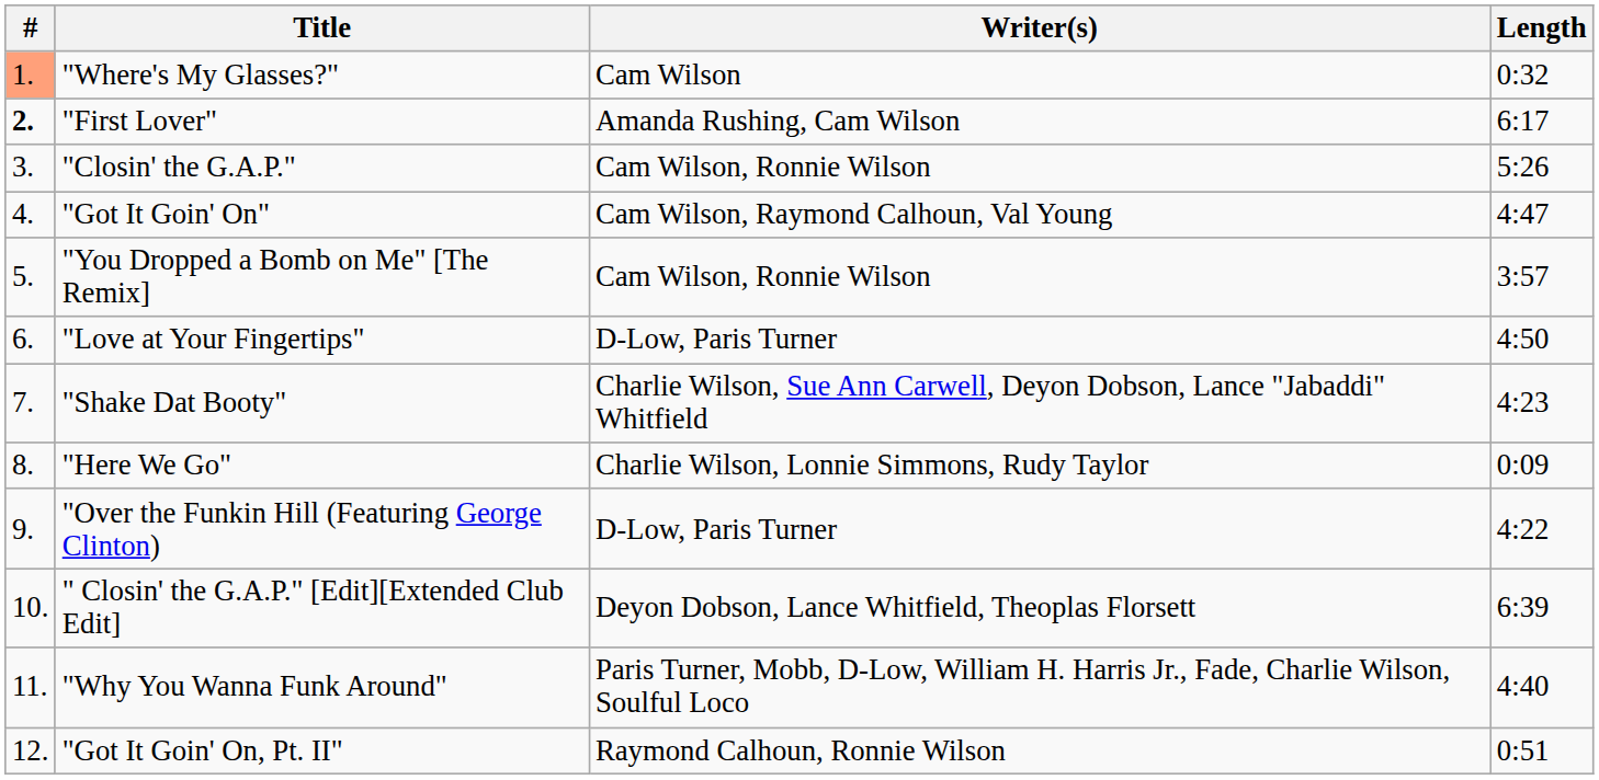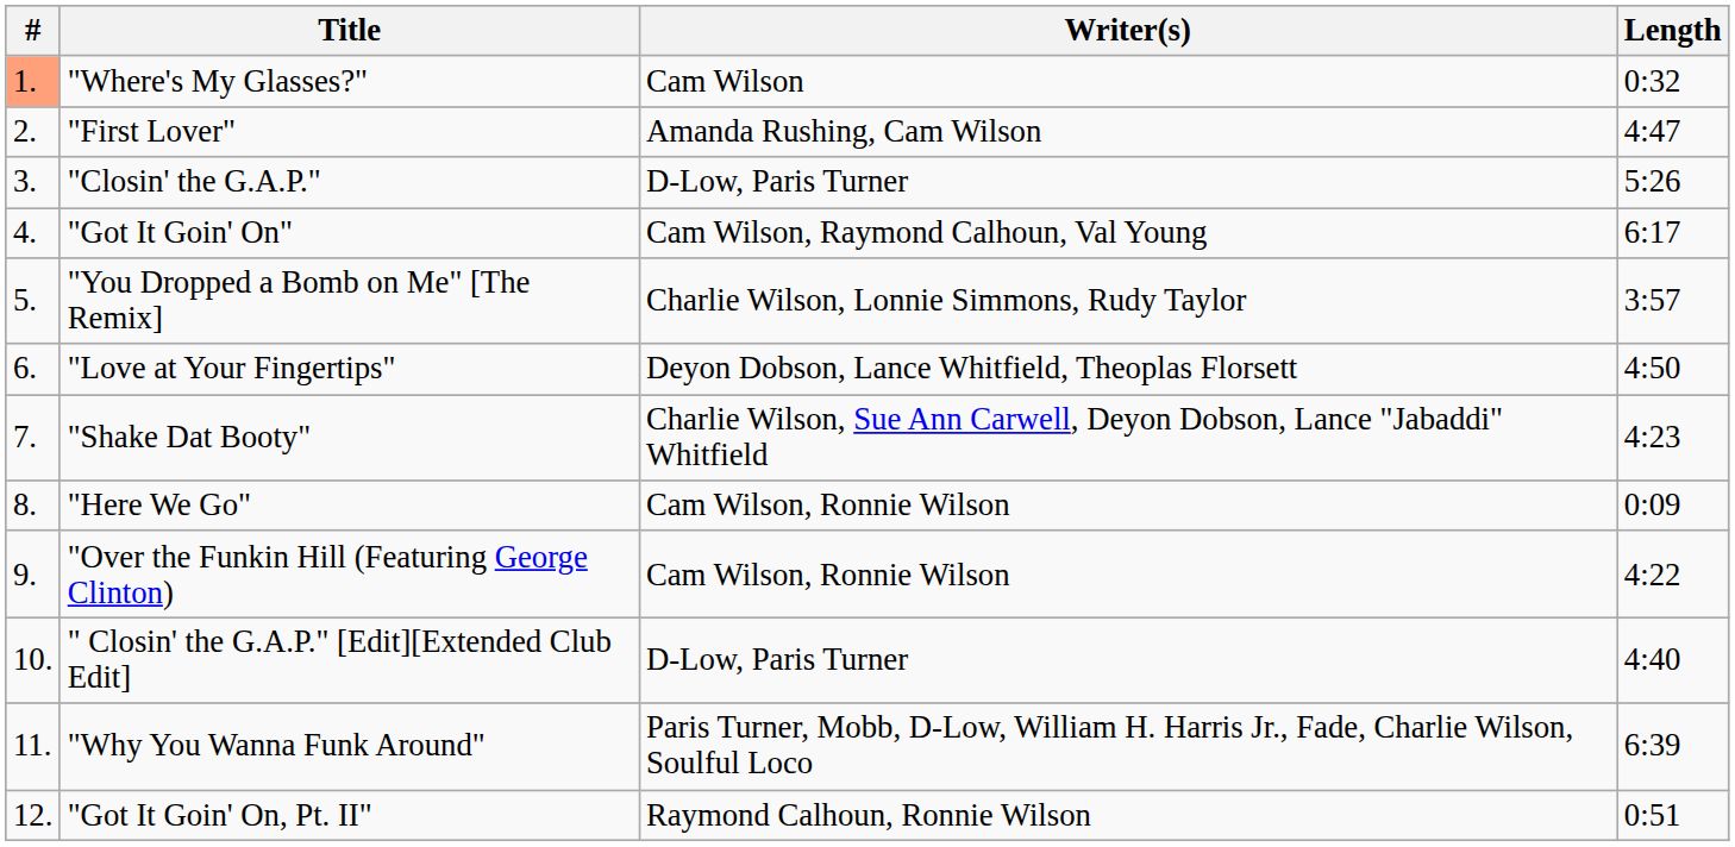 <table class="wikitable">
 <tr>
 <th>#</th>
 <th>Title</th>
 <th>Writer(s)</th>
 <th>Length</th>
 </tr>
 <tr>
 <td style="background: lightsalmon;">1.</td>
 <td>"Where's My Glasses?"</td>
 <td>Cam Wilson</td>
 <td>0:32</td>
 </tr>
 <tr>
-<td><strong>2.</strong></td>
+<td>2.</td>
 <td>"First Lover"</td>
 <td>Amanda Rushing, Cam Wilson</td>
-<td>6:17</td>
+<td>4:47</td>
 </tr>
 <tr>
 <td>3.</td>
 <td>"Closin' the G.A.P."</td>
-<td>Cam Wilson, Ronnie Wilson</td>
+<td>D-Low, Paris Turner</td>
 <td>5:26</td>
 </tr>
 <tr>
 <td>4.</td>
 <td>"Got It Goin' On"</td>
 <td>Cam Wilson, Raymond Calhoun, Val Young</td>
-<td>4:47</td>
+<td>6:17</td>
 </tr>
 <tr>
 <td>5.</td>
 <td>"You Dropped a Bomb on Me" [The Remix]</td>
-<td>Cam Wilson, Ronnie Wilson</td>
+<td>Charlie Wilson, Lonnie Simmons, Rudy Taylor</td>
 <td>3:57</td>
 </tr>
 <tr>
 <td>6.</td>
 <td>"Love at Your Fingertips"</td>
-<td>D-Low, Paris Turner</td>
+<td>Deyon Dobson, Lance Whitfield, Theoplas Florsett</td>
 <td>4:50</td>
 </tr>
 <tr>
 <td>7.</td>
 <td>"Shake Dat Booty"</td>
 <td>Charlie Wilson, <a href='#'>Sue Ann Carwell</a>, Deyon Dobson, Lance "Jabaddi" Whitfield</td>
 <td>4:23</td>
 </tr>
 <tr>
 <td>8.</td>
 <td>"Here We Go"</td>
-<td>Charlie Wilson, Lonnie Simmons, Rudy Taylor</td>
+<td>Cam Wilson, Ronnie Wilson</td>
 <td>0:09</td>
 </tr>
 <tr>
 <td>9.</td>
 <td>"Over the Funkin Hill (Featuring <a href='#'>George Clinton</a>)</td>
-<td>D-Low, Paris Turner</td>
+<td>Cam Wilson, Ronnie Wilson</td>
 <td>4:22</td>
 </tr>
 <tr>
 <td>10.</td>
 <td>" Closin' the G.A.P." [Edit][Extended Club Edit]</td>
-<td>Deyon Dobson, Lance Whitfield, Theoplas Florsett</td>
-<td>6:39</td>
+<td>D-Low, Paris Turner</td>
+<td>4:40</td>
 </tr>
 <tr>
 <td>11.</td>
 <td>"Why You Wanna Funk Around"</td>
 <td>Paris Turner, Mobb, D-Low, William H. Harris Jr., Fade, Charlie Wilson, Soulful Loco</td>
-<td>4:40</td>
+<td>6:39</td>
 </tr>
 <tr>
 <td>12.</td>
 <td>"Got It Goin' On, Pt. II"</td>
 <td>Raymond Calhoun, Ronnie Wilson</td>
 <td>0:51</td>
 </tr>
 </table>
